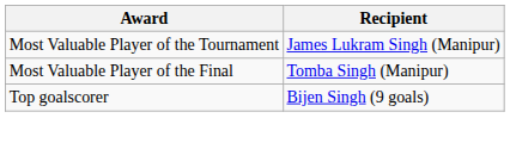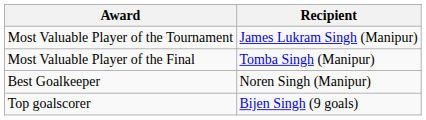 <table class=wikitable>
 <tr>
 <th>Award</th>
 <th>Recipient</th>
 </tr>
 <tr>
 <td>Most Valuable Player of the Tournament</td>
 <td><a href='#'>James Lukram Singh</a> (Manipur)</td>
 </tr>
 <tr>
 <td>Most Valuable Player of the Final</td>
 <td><a href='#'>Tomba Singh</a> (Manipur)</td>
 </tr>
 <tr>
+<td>Best Goalkeeper</td>
+<td>Noren Singh (Manipur)</td>
+</tr>
+<tr>
 <td>Top goalscorer</td>
 <td><a href='#'>Bijen Singh</a> (9 goals)</td>
 </tr>
 </table>
